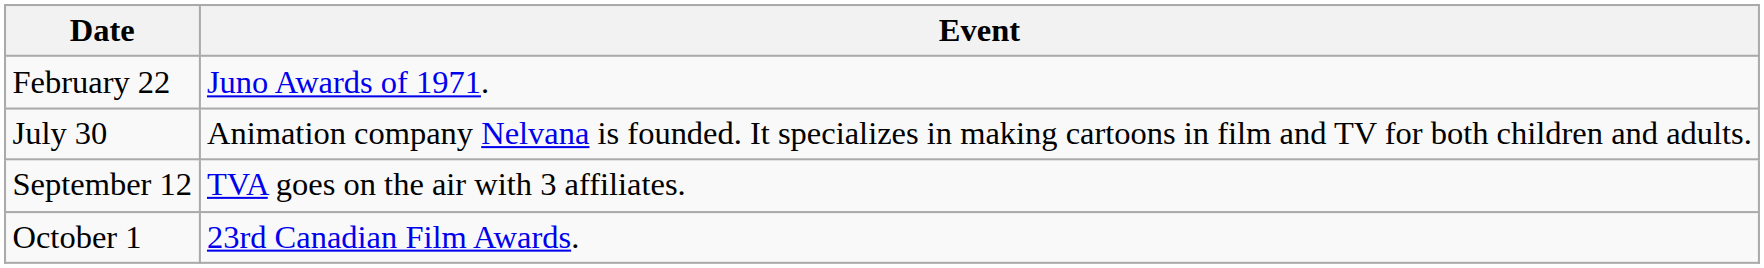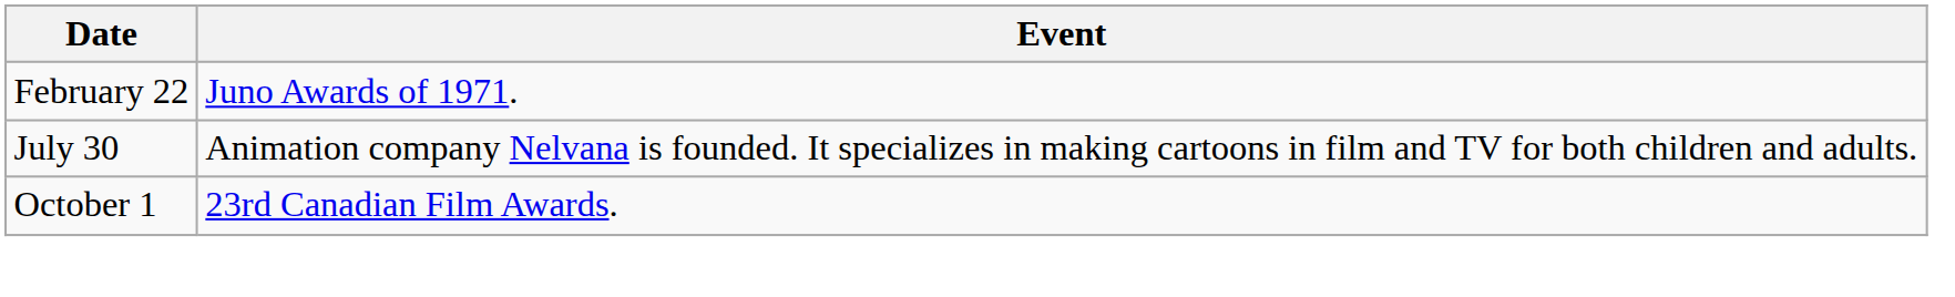 <table class="wikitable">
 <tr>
 <th>Date</th>
 <th>Event</th>
 </tr>
 <tr>
 <td>February 22</td>
 <td><a href='#'>Juno Awards of 1971</a>.</td>
 </tr>
 <tr>
 <td>July 30</td>
 <td>Animation company <a href='#'>Nelvana</a> is founded. It specializes in making cartoons in film and TV  for both children and adults.</td>
 </tr>
 <tr>
-<td>September 12</td>
-<td><a href='#'>TVA</a> goes on the air with 3 affiliates.</td>
-</tr>
-<tr>
 <td>October 1</td>
 <td><a href='#'>23rd Canadian Film Awards</a>.</td>
 </tr>
 </table>
